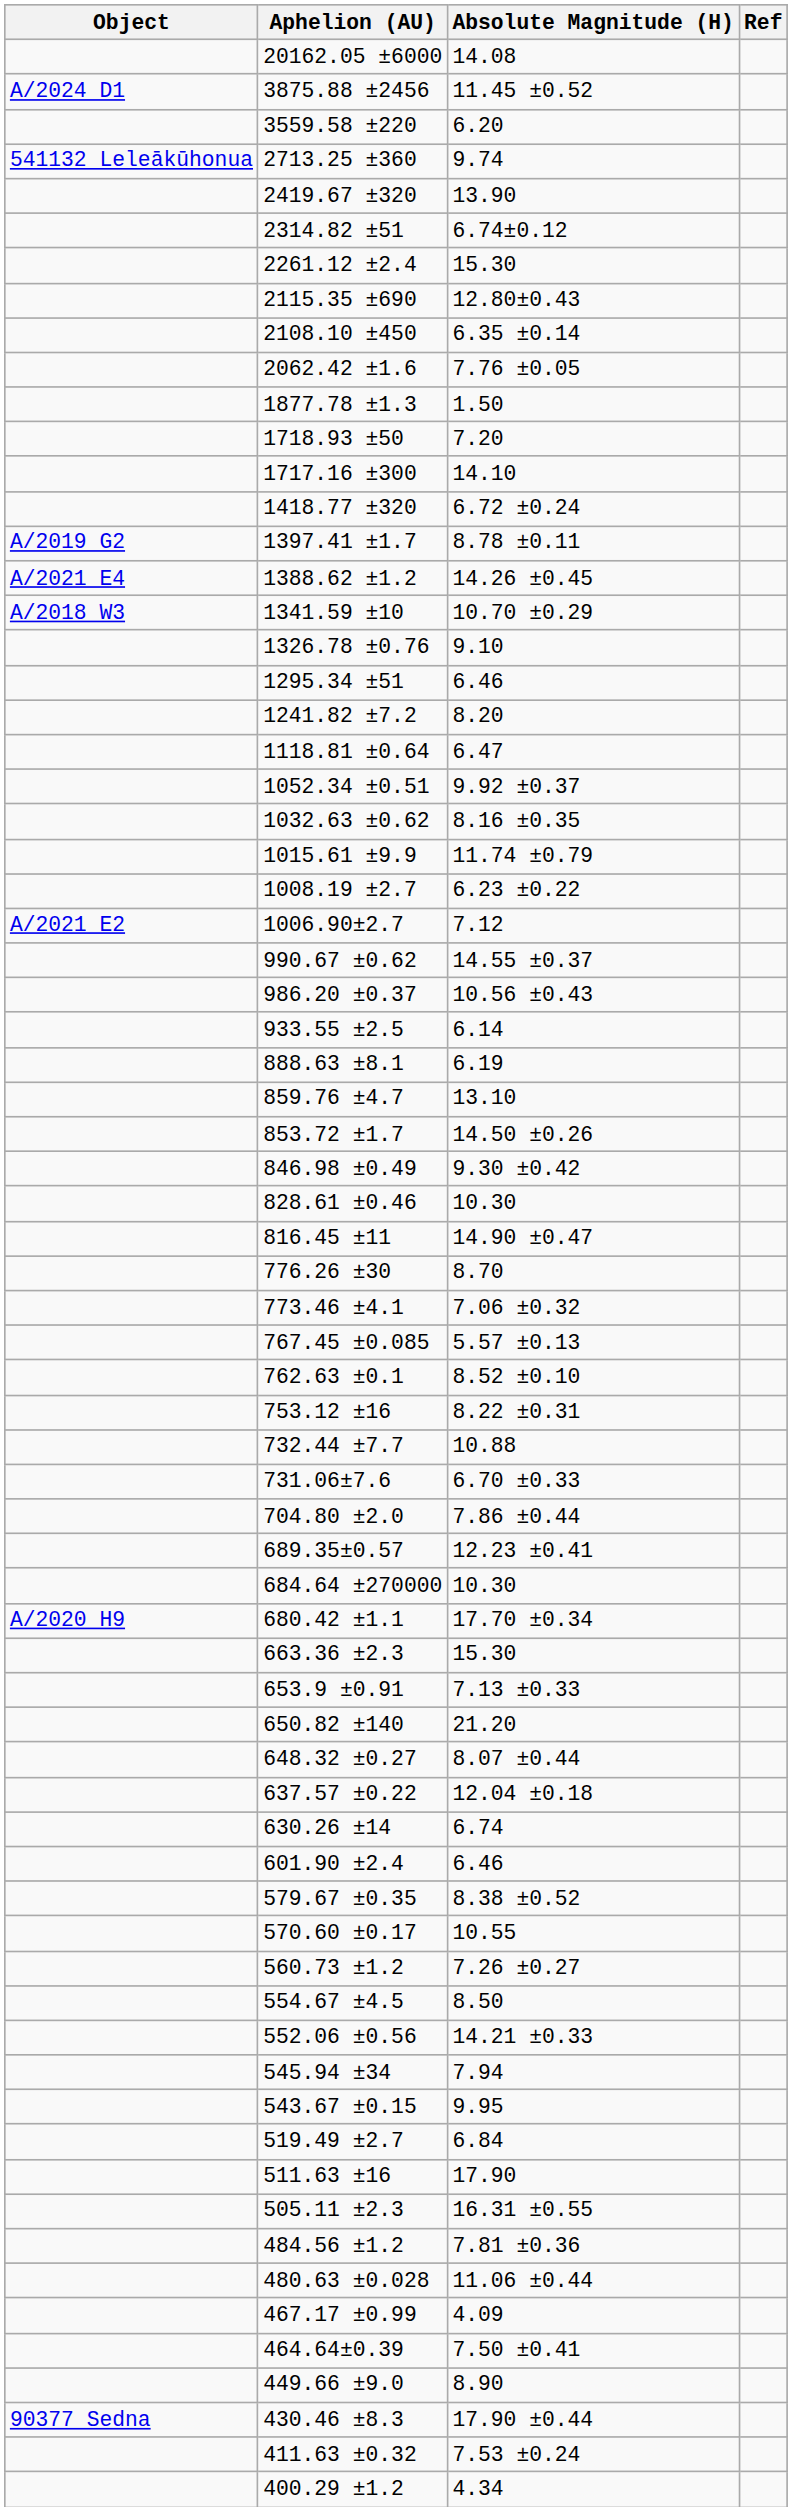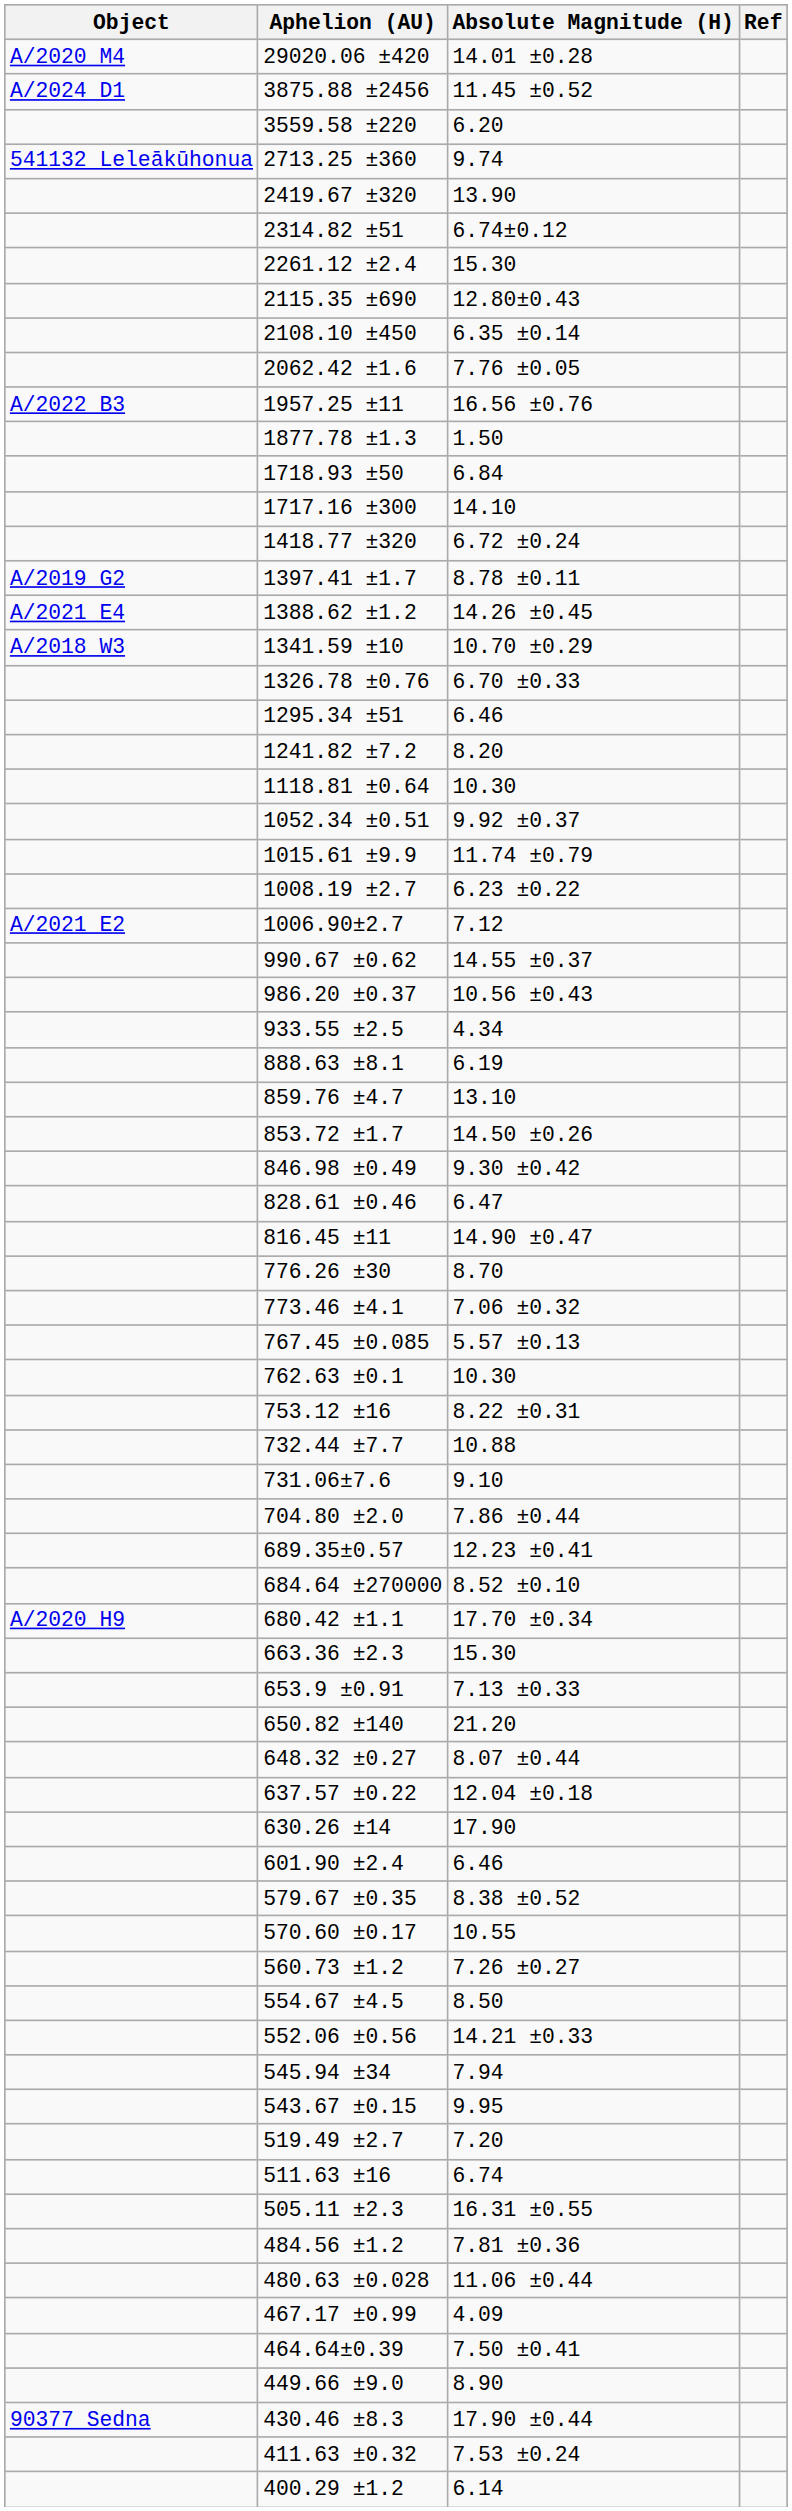 <table class="wikitable sortable sticky-header">
 <tr>
 <th>Object</th>
 <th>Aphelion (AU)</th>
 <th>Absolute Magnitude (H)</th>
 <th>Ref</th>
 </tr>
 <tr>
-<td></td>
-<td>20162.05 ±6000</td>
-<td>14.08</td>
+<td><a href='#'>A/2020 M4</a></td>
+<td>29020.06 ±420</td>
+<td>14.01 ±0.28</td>
 <td></td>
 </tr>
 <tr>
 <td><a href='#'>A/2024 D1</a></td>
 <td>3875.88 ±2456</td>
 <td>11.45 ±0.52</td>
 <td></td>
 </tr>
 <tr>
 <td></td>
 <td>3559.58 ±220</td>
 <td>6.20</td>
 <td></td>
 </tr>
 <tr>
 <td><a href='#'>541132 Leleākūhonua</a></td>
 <td>2713.25 ±360</td>
 <td>9.74</td>
 <td></td>
 </tr>
 <tr>
 <td></td>
 <td>2419.67 ±320</td>
 <td>13.90</td>
 <td></td>
 </tr>
 <tr>
 <td></td>
 <td>2314.82 ±51</td>
 <td>6.74±0.12</td>
 <td></td>
 </tr>
 <tr>
 <td></td>
 <td>2261.12 ±2.4</td>
 <td>15.30</td>
 <td></td>
 </tr>
 <tr>
 <td></td>
 <td>2115.35 ±690</td>
 <td>12.80±0.43</td>
 <td></td>
 </tr>
 <tr>
 <td></td>
 <td>2108.10 ±450</td>
 <td>6.35 ±0.14</td>
 <td></td>
 </tr>
 <tr>
 <td></td>
 <td>2062.42 ±1.6</td>
 <td>7.76 ±0.05</td>
 <td></td>
 </tr>
 <tr>
+<td><a href='#'>A/2022 B3</a></td>
+<td>1957.25 ±11</td>
+<td>16.56 ±0.76</td>
+<td></td>
+</tr>
+<tr>
 <td></td>
 <td>1877.78 ±1.3</td>
 <td>1.50</td>
 <td></td>
 </tr>
 <tr>
 <td></td>
 <td>1718.93 ±50</td>
-<td>7.20</td>
+<td>6.84</td>
 <td></td>
 </tr>
 <tr>
 <td></td>
 <td>1717.16 ±300</td>
 <td>14.10</td>
 <td></td>
 </tr>
 <tr>
 <td></td>
 <td>1418.77 ±320</td>
 <td>6.72 ±0.24</td>
 <td></td>
 </tr>
 <tr>
 <td><a href='#'>A/2019 G2</a></td>
 <td>1397.41 ±1.7</td>
 <td>8.78 ±0.11</td>
 <td></td>
 </tr>
 <tr>
 <td><a href='#'>A/2021 E4</a></td>
 <td>1388.62 ±1.2</td>
 <td>14.26 ±0.45</td>
 <td></td>
 </tr>
 <tr>
 <td><a href='#'>A/2018 W3</a></td>
 <td>1341.59 ±10</td>
 <td>10.70 ±0.29</td>
 <td></td>
 </tr>
 <tr>
 <td></td>
 <td>1326.78 ±0.76</td>
-<td>9.10</td>
+<td>6.70 ±0.33</td>
 <td></td>
 </tr>
 <tr>
 <td></td>
 <td>1295.34 ±51</td>
 <td>6.46</td>
 <td></td>
 </tr>
 <tr>
 <td></td>
 <td>1241.82 ±7.2</td>
 <td>8.20</td>
 <td></td>
 </tr>
 <tr>
 <td></td>
 <td>1118.81 ±0.64</td>
-<td>6.47</td>
+<td>10.30</td>
 <td></td>
 </tr>
 <tr>
 <td></td>
 <td>1052.34 ±0.51</td>
 <td>9.92 ±0.37</td>
-<td></td>
-</tr>
-<tr>
-<td></td>
-<td>1032.63 ±0.62</td>
-<td>8.16 ±0.35</td>
 <td></td>
 </tr>
 <tr>
 <td></td>
 <td>1015.61 ±9.9</td>
 <td>11.74 ±0.79</td>
 <td></td>
 </tr>
 <tr>
 <td></td>
 <td>1008.19 ±2.7</td>
 <td>6.23 ±0.22</td>
 <td></td>
 </tr>
 <tr>
 <td><a href='#'>A/2021 E2</a></td>
 <td>1006.90±2.7</td>
 <td>7.12</td>
 <td></td>
 </tr>
 <tr>
 <td></td>
 <td>990.67 ±0.62</td>
 <td>14.55 ±0.37</td>
 <td></td>
 </tr>
 <tr>
 <td></td>
 <td>986.20 ±0.37</td>
 <td>10.56 ±0.43</td>
 <td></td>
 </tr>
 <tr>
 <td></td>
 <td>933.55 ±2.5</td>
-<td>6.14</td>
+<td>4.34</td>
 <td></td>
 </tr>
 <tr>
 <td></td>
 <td>888.63 ±8.1</td>
 <td>6.19</td>
 <td></td>
 </tr>
 <tr>
 <td></td>
 <td>859.76 ±4.7</td>
 <td>13.10</td>
 <td></td>
 </tr>
 <tr>
 <td></td>
 <td>853.72 ±1.7</td>
 <td>14.50 ±0.26</td>
 <td></td>
 </tr>
 <tr>
 <td></td>
 <td>846.98 ±0.49</td>
 <td>9.30 ±0.42</td>
 <td></td>
 </tr>
 <tr>
 <td></td>
 <td>828.61 ±0.46</td>
-<td>10.30</td>
+<td>6.47</td>
 <td></td>
 </tr>
 <tr>
 <td></td>
 <td>816.45 ±11</td>
 <td>14.90 ±0.47</td>
 <td></td>
 </tr>
 <tr>
 <td></td>
 <td>776.26 ±30</td>
 <td>8.70</td>
 <td></td>
 </tr>
 <tr>
 <td></td>
 <td>773.46 ±4.1</td>
 <td>7.06 ±0.32</td>
 <td></td>
 </tr>
 <tr>
 <td></td>
 <td>767.45 ±0.085</td>
 <td>5.57 ±0.13</td>
 <td></td>
 </tr>
 <tr>
 <td></td>
 <td>762.63 ±0.1</td>
-<td>8.52 ±0.10</td>
+<td>10.30</td>
 <td></td>
 </tr>
 <tr>
 <td></td>
 <td>753.12 ±16</td>
 <td>8.22 ±0.31</td>
 <td></td>
 </tr>
 <tr>
 <td></td>
 <td>732.44 ±7.7</td>
 <td>10.88</td>
 <td></td>
 </tr>
 <tr>
 <td></td>
 <td>731.06±7.6</td>
-<td>6.70 ±0.33</td>
+<td>9.10</td>
 <td></td>
 </tr>
 <tr>
 <td></td>
 <td>704.80 ±2.0</td>
 <td>7.86 ±0.44</td>
 <td></td>
 </tr>
 <tr>
 <td></td>
 <td>689.35±0.57</td>
 <td>12.23 ±0.41</td>
 <td></td>
 </tr>
 <tr>
 <td></td>
 <td>684.64 ±270000</td>
-<td>10.30</td>
+<td>8.52 ±0.10</td>
 <td></td>
 </tr>
 <tr>
 <td><a href='#'>A/2020 H9</a></td>
 <td>680.42 ±1.1</td>
 <td>17.70 ±0.34</td>
 <td></td>
 </tr>
 <tr>
 <td></td>
 <td>663.36 ±2.3</td>
 <td>15.30</td>
 <td></td>
 </tr>
 <tr>
 <td></td>
 <td>653.9 ±0.91</td>
 <td>7.13 ±0.33</td>
 <td></td>
 </tr>
 <tr>
 <td></td>
 <td>650.82 ±140</td>
 <td>21.20</td>
 <td></td>
 </tr>
 <tr>
 <td></td>
 <td>648.32 ±0.27</td>
 <td>8.07 ±0.44</td>
 <td></td>
 </tr>
 <tr>
 <td></td>
 <td>637.57 ±0.22</td>
 <td>12.04 ±0.18</td>
 <td></td>
 </tr>
 <tr>
 <td></td>
 <td>630.26 ±14</td>
-<td>6.74</td>
+<td>17.90</td>
 <td></td>
 </tr>
 <tr>
 <td></td>
 <td>601.90 ±2.4</td>
 <td>6.46</td>
 <td></td>
 </tr>
 <tr>
 <td></td>
 <td>579.67 ±0.35</td>
 <td>8.38 ±0.52</td>
 <td></td>
 </tr>
 <tr>
 <td></td>
 <td>570.60 ±0.17</td>
 <td>10.55</td>
 <td></td>
 </tr>
 <tr>
 <td></td>
 <td>560.73 ±1.2</td>
 <td>7.26 ±0.27</td>
 <td></td>
 </tr>
 <tr>
 <td></td>
 <td>554.67 ±4.5</td>
 <td>8.50</td>
 <td></td>
 </tr>
 <tr>
 <td></td>
 <td>552.06 ±0.56</td>
 <td>14.21 ±0.33</td>
 <td></td>
 </tr>
 <tr>
 <td></td>
 <td>545.94 ±34</td>
 <td>7.94</td>
 <td></td>
 </tr>
 <tr>
 <td></td>
 <td>543.67 ±0.15</td>
 <td>9.95</td>
 <td></td>
 </tr>
 <tr>
 <td></td>
 <td>519.49 ±2.7</td>
-<td>6.84</td>
+<td>7.20</td>
 <td></td>
 </tr>
 <tr>
 <td></td>
 <td>511.63 ±16</td>
-<td>17.90</td>
+<td>6.74</td>
 <td></td>
 </tr>
 <tr>
 <td></td>
 <td>505.11 ±2.3</td>
 <td>16.31 ±0.55</td>
 <td></td>
 </tr>
 <tr>
 <td></td>
 <td>484.56 ±1.2</td>
 <td>7.81 ±0.36</td>
 <td></td>
 </tr>
 <tr>
 <td></td>
 <td>480.63 ±0.028</td>
 <td>11.06 ±0.44</td>
 <td></td>
 </tr>
 <tr>
 <td></td>
 <td>467.17 ±0.99</td>
 <td>4.09</td>
 <td></td>
 </tr>
 <tr>
 <td></td>
 <td>464.64±0.39</td>
 <td>7.50 ±0.41</td>
 <td></td>
 </tr>
 <tr>
 <td></td>
 <td>449.66 ±9.0</td>
 <td>8.90</td>
 <td></td>
 </tr>
 <tr>
 <td><a href='#'>90377 Sedna</a> </td>
 <td>430.46 ±8.3</td>
 <td>17.90 ±0.44</td>
 <td></td>
 </tr>
 <tr>
 <td></td>
 <td>411.63 ±0.32</td>
 <td>7.53 ±0.24</td>
 <td></td>
 </tr>
 <tr>
 <td></td>
 <td>400.29 ±1.2</td>
-<td>4.34</td>
+<td>6.14</td>
 <td></td>
 </tr>
 </table>
